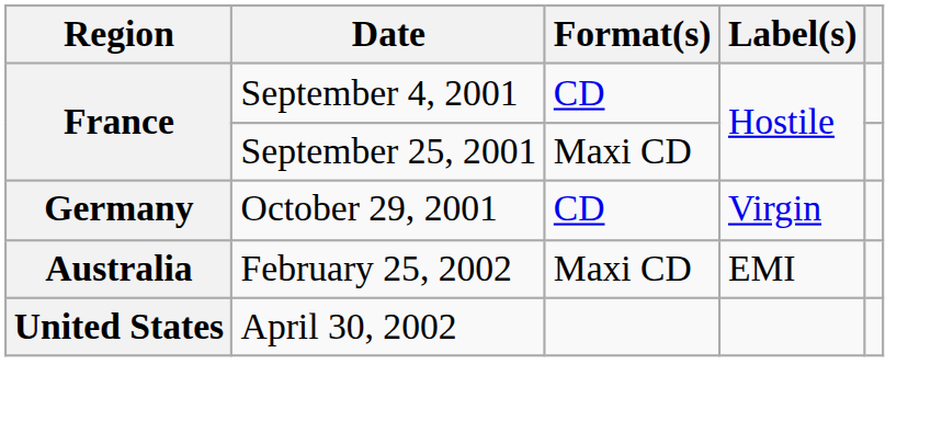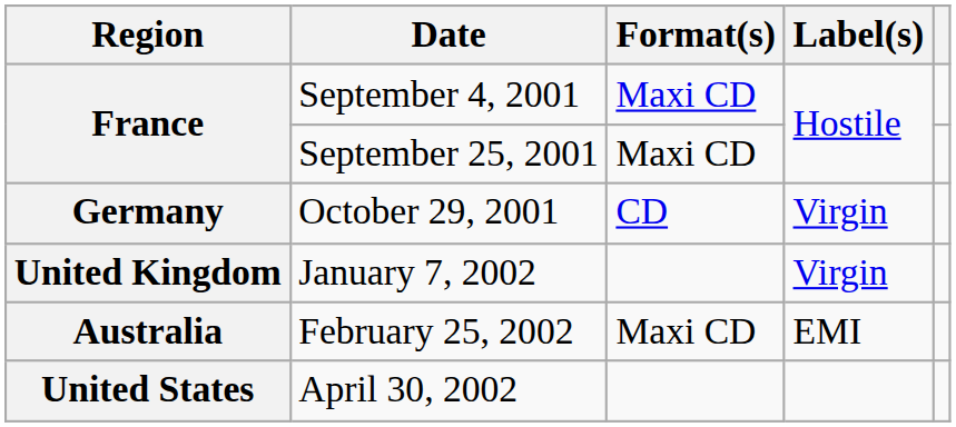 <table class="wikitable plainrowheaders">
 <tr>
 <th scope="col">Region</th>
 <th scope="col">Date</th>
 <th scope="col">Format(s)</th>
 <th scope="col">Label(s)</th>
 <th scope="col"></th>
 </tr>
 <tr>
 <th scope="row" rowspan="2">France</th>
 <td>September 4, 2001</td>
-<td><a href='#'>CD</a></td>
+<td><a href='#'>Maxi CD</a></td>
 <td rowspan="2"><a href='#'>Hostile</a></td>
 <td></td>
 </tr>
 <tr>
 <td>September 25, 2001</td>
 <td>Maxi CD</td>
 <td></td>
 </tr>
 <tr>
 <th scope="row">Germany</th>
 <td>October 29, 2001</td>
 <td><a href='#'>CD</a></td>
+<td><a href='#'>Virgin</a></td>
+<td></td>
+</tr>
+<tr>
+<th scope="row">United Kingdom</th>
+<td>January 7, 2002</td>
+<td></td>
 <td><a href='#'>Virgin</a></td>
 <td></td>
 </tr>
 <tr>
 <th scope="row">Australia</th>
 <td>February 25, 2002</td>
 <td>Maxi CD</td>
 <td>EMI</td>
 <td></td>
 </tr>
 <tr>
 <th scope="row">United States</th>
 <td>April 30, 2002</td>
 <td></td>
 <td></td>
 <td></td>
 </tr>
 </table>
